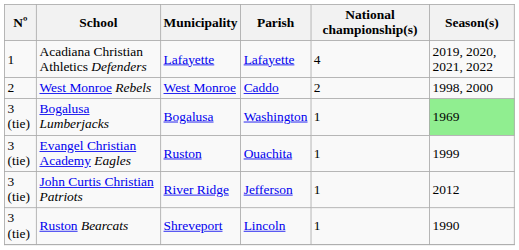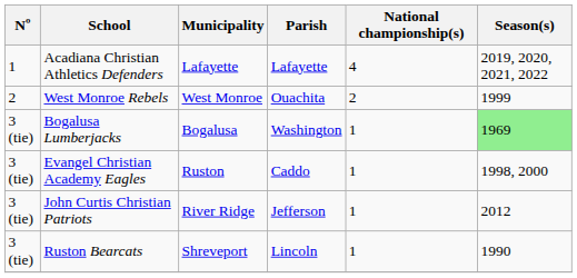 <table class="wikitable sortable">
 <tr>
 <th>Nº</th>
 <th>School</th>
 <th>Municipality</th>
 <th>Parish</th>
 <th>National championship(s)</th>
 <th>Season(s)</th>
 </tr>
 <tr>
 <td>1</td>
 <td>Acadiana Christian Athletics <em>Defenders</em></td>
 <td><a href='#'>Lafayette</a></td>
 <td><a href='#'>Lafayette</a></td>
 <td>4</td>
 <td>2019, 2020, 2021, 2022</td>
 </tr>
 <tr>
 <td>2</td>
 <td><a href='#'>West Monroe</a> <em>Rebels</em></td>
 <td><a href='#'>West Monroe</a></td>
-<td><a href='#'>Caddo</a></td>
+<td><a href='#'>Ouachita</a></td>
 <td>2</td>
-<td>1998, 2000</td>
+<td>1999</td>
 </tr>
 <tr>
 <td>3 (tie)</td>
 <td><a href='#'>Bogalusa</a> <em>Lumberjacks</em></td>
 <td><a href='#'>Bogalusa</a></td>
 <td><a href='#'>Washington</a></td>
 <td>1</td>
 <td style="background: lightgreen;">1969</td>
 </tr>
 <tr>
 <td>3 (tie)</td>
 <td><a href='#'>Evangel Christian Academy</a> <em>Eagles</em></td>
 <td><a href='#'>Ruston</a></td>
-<td><a href='#'>Ouachita</a></td>
+<td><a href='#'>Caddo</a></td>
 <td>1</td>
-<td>1999</td>
+<td>1998, 2000</td>
 </tr>
 <tr>
 <td>3 (tie)</td>
 <td><a href='#'>John Curtis Christian</a> <em>Patriots</em></td>
 <td><a href='#'>River Ridge</a></td>
 <td><a href='#'>Jefferson</a></td>
 <td>1</td>
 <td>2012</td>
 </tr>
 <tr>
 <td>3 (tie)</td>
 <td><a href='#'>Ruston</a> <em>Bearcats</em></td>
 <td><a href='#'>Shreveport</a></td>
 <td><a href='#'>Lincoln</a></td>
 <td>1</td>
 <td>1990</td>
 </tr>
 <tr>
 </tr>
 </table>
